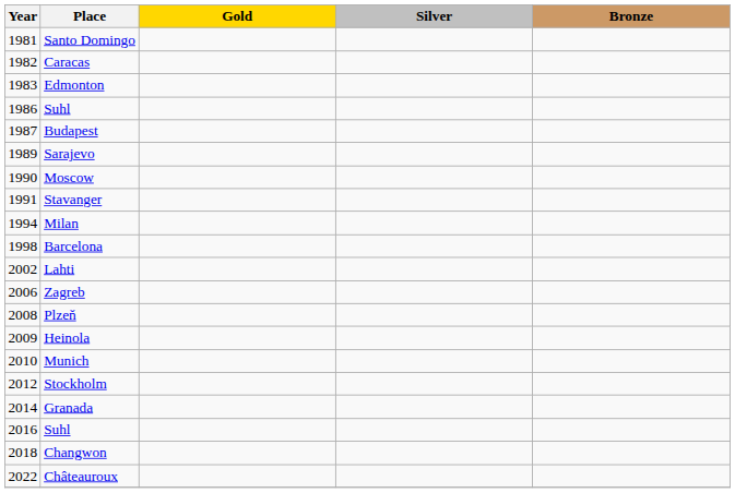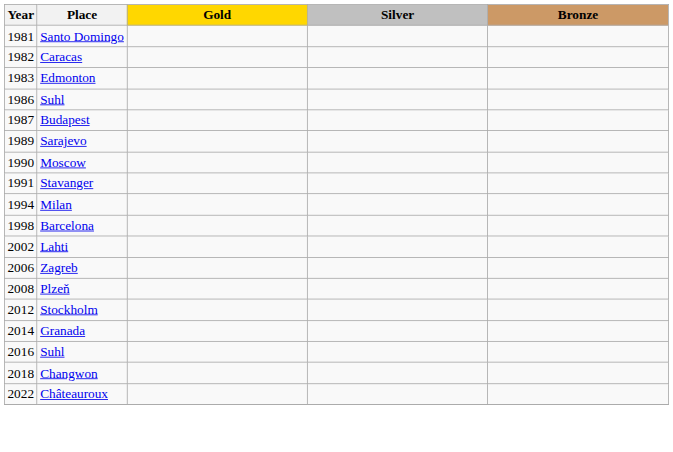 <table class="wikitable">
 <tr>
 <th>Year</th>
 <th>Place</th>
 <th style="background:gold"    width="210">Gold</th>
 <th style="background:silver"  width="210">Silver</th>
 <th style="background:#cc9966" width="210">Bronze</th>
 </tr>
 <tr>
 <td>1981</td>
 <td> <a href='#'>Santo Domingo</a></td>
 <td></td>
 <td></td>
 <td></td>
 </tr>
 <tr>
 <td>1982</td>
 <td> <a href='#'>Caracas</a></td>
 <td></td>
 <td></td>
 <td></td>
 </tr>
 <tr>
 <td>1983</td>
 <td> <a href='#'>Edmonton</a></td>
 <td></td>
 <td></td>
 <td></td>
 </tr>
 <tr>
 <td>1986</td>
 <td> <a href='#'>Suhl</a></td>
 <td></td>
 <td></td>
 <td></td>
 </tr>
 <tr>
 <td>1987</td>
 <td> <a href='#'>Budapest</a></td>
 <td></td>
 <td></td>
 <td></td>
 </tr>
 <tr>
 <td>1989</td>
 <td> <a href='#'>Sarajevo</a></td>
 <td></td>
 <td></td>
 <td></td>
 </tr>
 <tr>
 <td>1990</td>
 <td> <a href='#'>Moscow</a></td>
 <td></td>
 <td></td>
 <td></td>
 </tr>
 <tr>
 <td>1991</td>
 <td> <a href='#'>Stavanger</a></td>
 <td></td>
 <td></td>
 <td></td>
 </tr>
 <tr>
 <td>1994</td>
 <td> <a href='#'>Milan</a></td>
 <td></td>
 <td></td>
 <td></td>
 </tr>
 <tr>
 <td>1998</td>
 <td> <a href='#'>Barcelona</a></td>
 <td></td>
 <td></td>
 <td></td>
 </tr>
 <tr>
 <td>2002</td>
 <td> <a href='#'>Lahti</a></td>
 <td></td>
 <td></td>
 <td></td>
 </tr>
 <tr>
 <td>2006</td>
 <td> <a href='#'>Zagreb</a></td>
 <td></td>
 <td></td>
 <td></td>
 </tr>
 <tr>
 <td>2008</td>
 <td> <a href='#'>Plzeň</a></td>
 <td></td>
 <td></td>
 <td></td>
 </tr>
 <tr>
-<td>2009</td>
-<td> <a href='#'>Heinola</a></td>
-<td></td>
-<td></td>
-<td></td>
-</tr>
-<tr>
-<td>2010</td>
-<td> <a href='#'>Munich</a></td>
-<td></td>
-<td></td>
-<td></td>
-</tr>
-<tr>
 <td>2012</td>
 <td> <a href='#'>Stockholm</a></td>
 <td></td>
 <td></td>
 <td></td>
 </tr>
 <tr>
 <td>2014</td>
 <td> <a href='#'>Granada</a></td>
 <td></td>
 <td></td>
 <td></td>
 </tr>
 <tr>
 <td>2016</td>
 <td> <a href='#'>Suhl</a></td>
 <td></td>
 <td></td>
 <td></td>
 </tr>
 <tr>
 <td>2018</td>
 <td> <a href='#'>Changwon</a></td>
 <td></td>
 <td></td>
 <td></td>
 </tr>
 <tr>
 <td>2022</td>
 <td> <a href='#'>Châteauroux</a></td>
 <td></td>
 <td></td>
 <td></td>
 </tr>
 <tr>
 </tr>
 </table>
